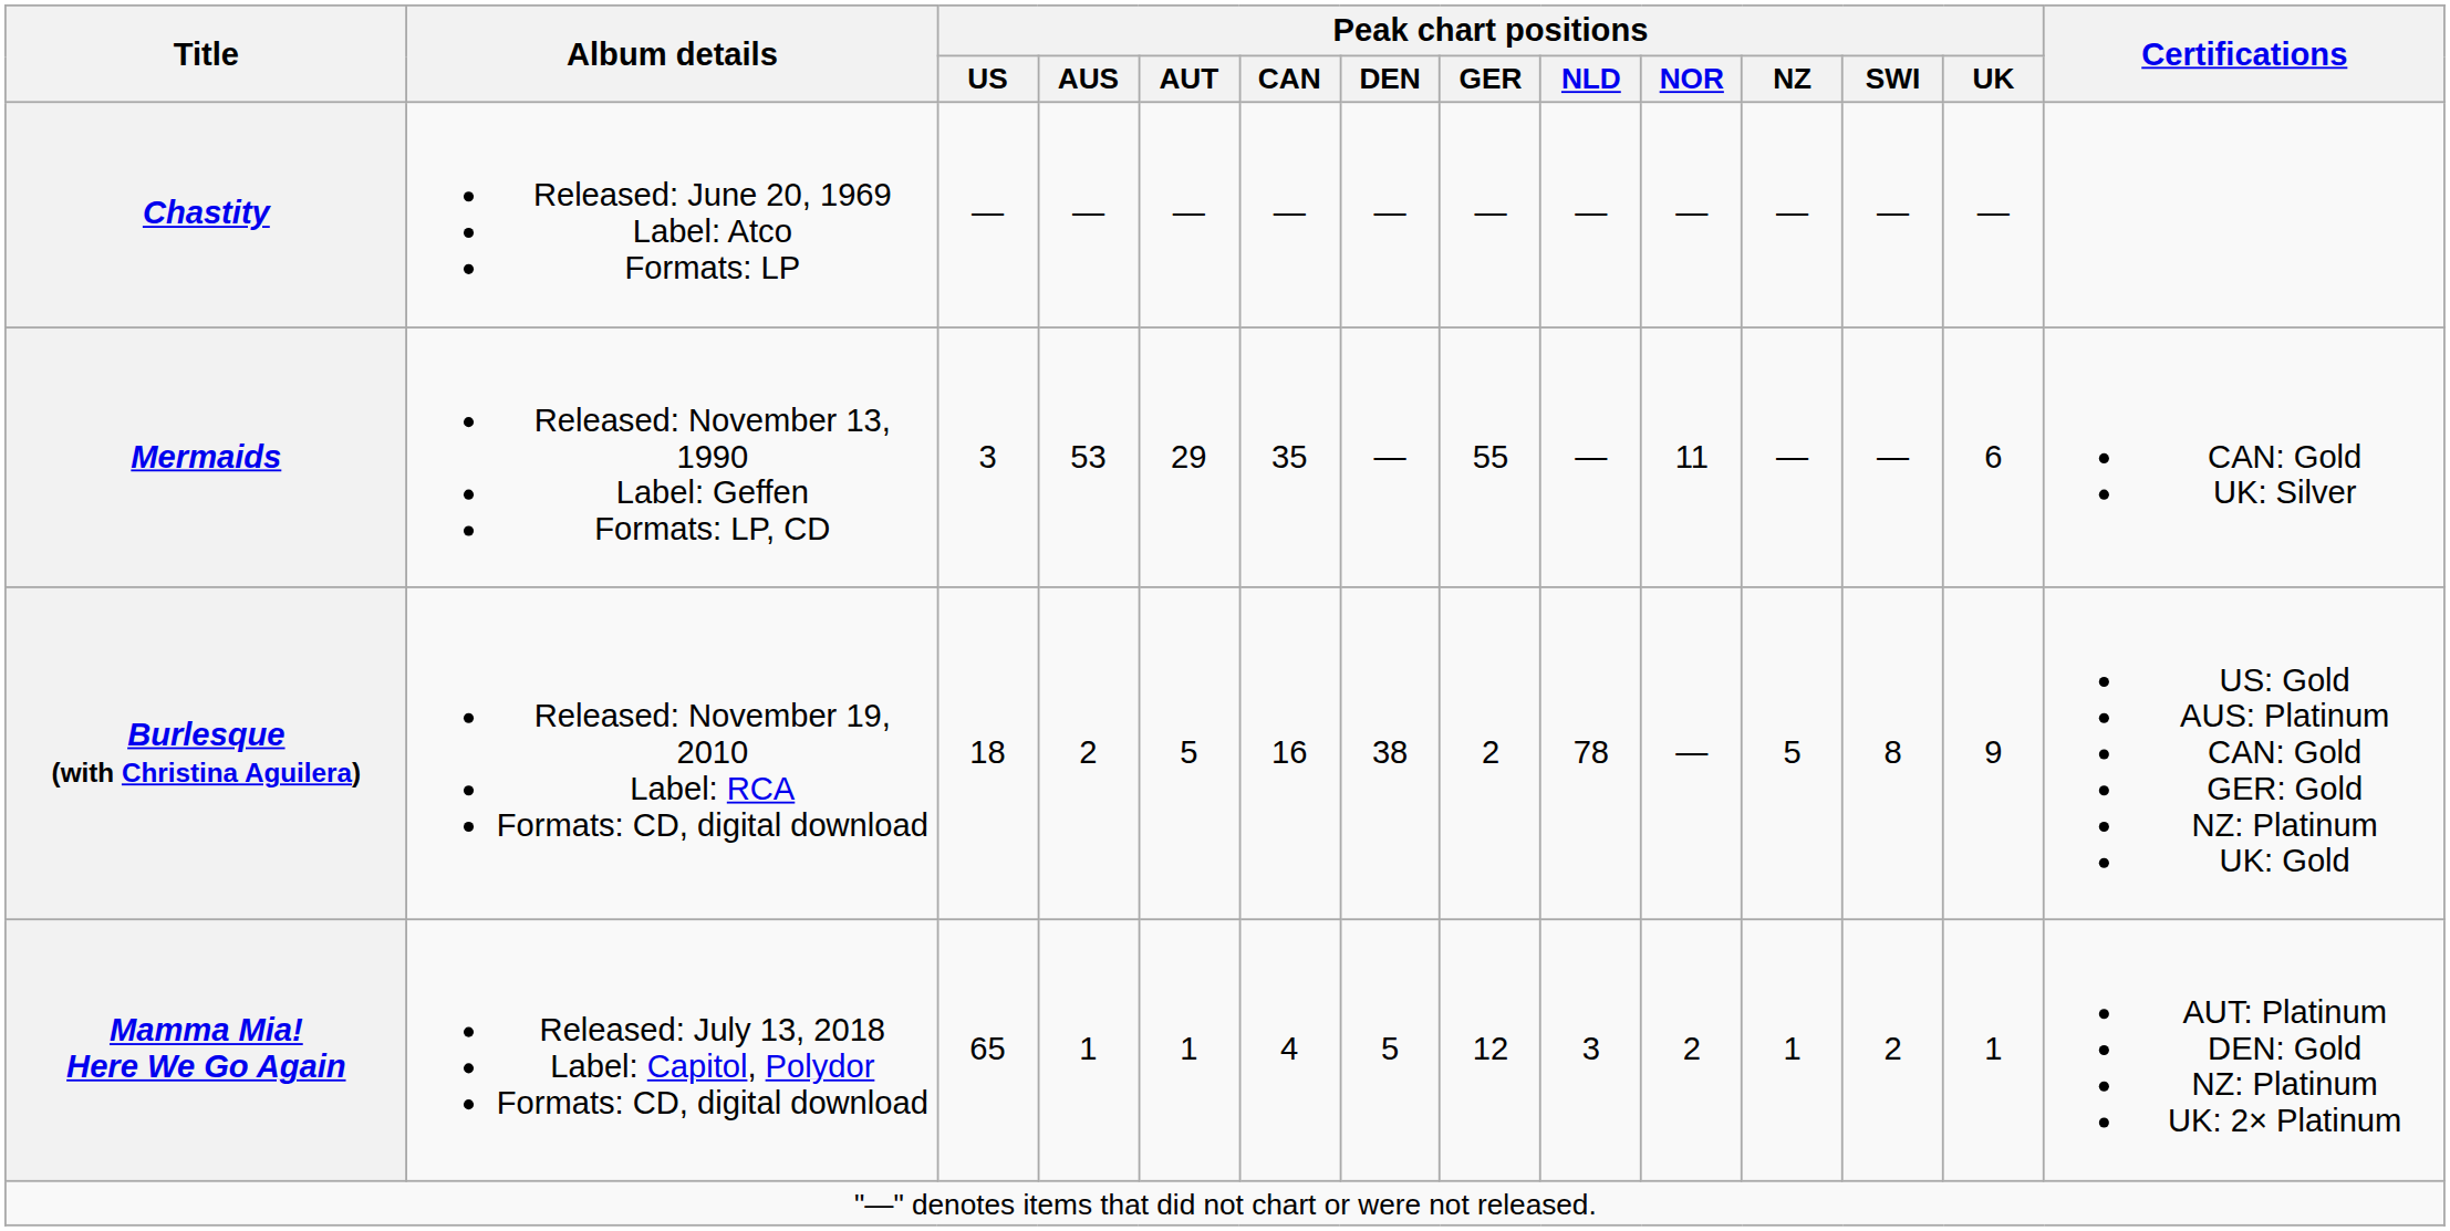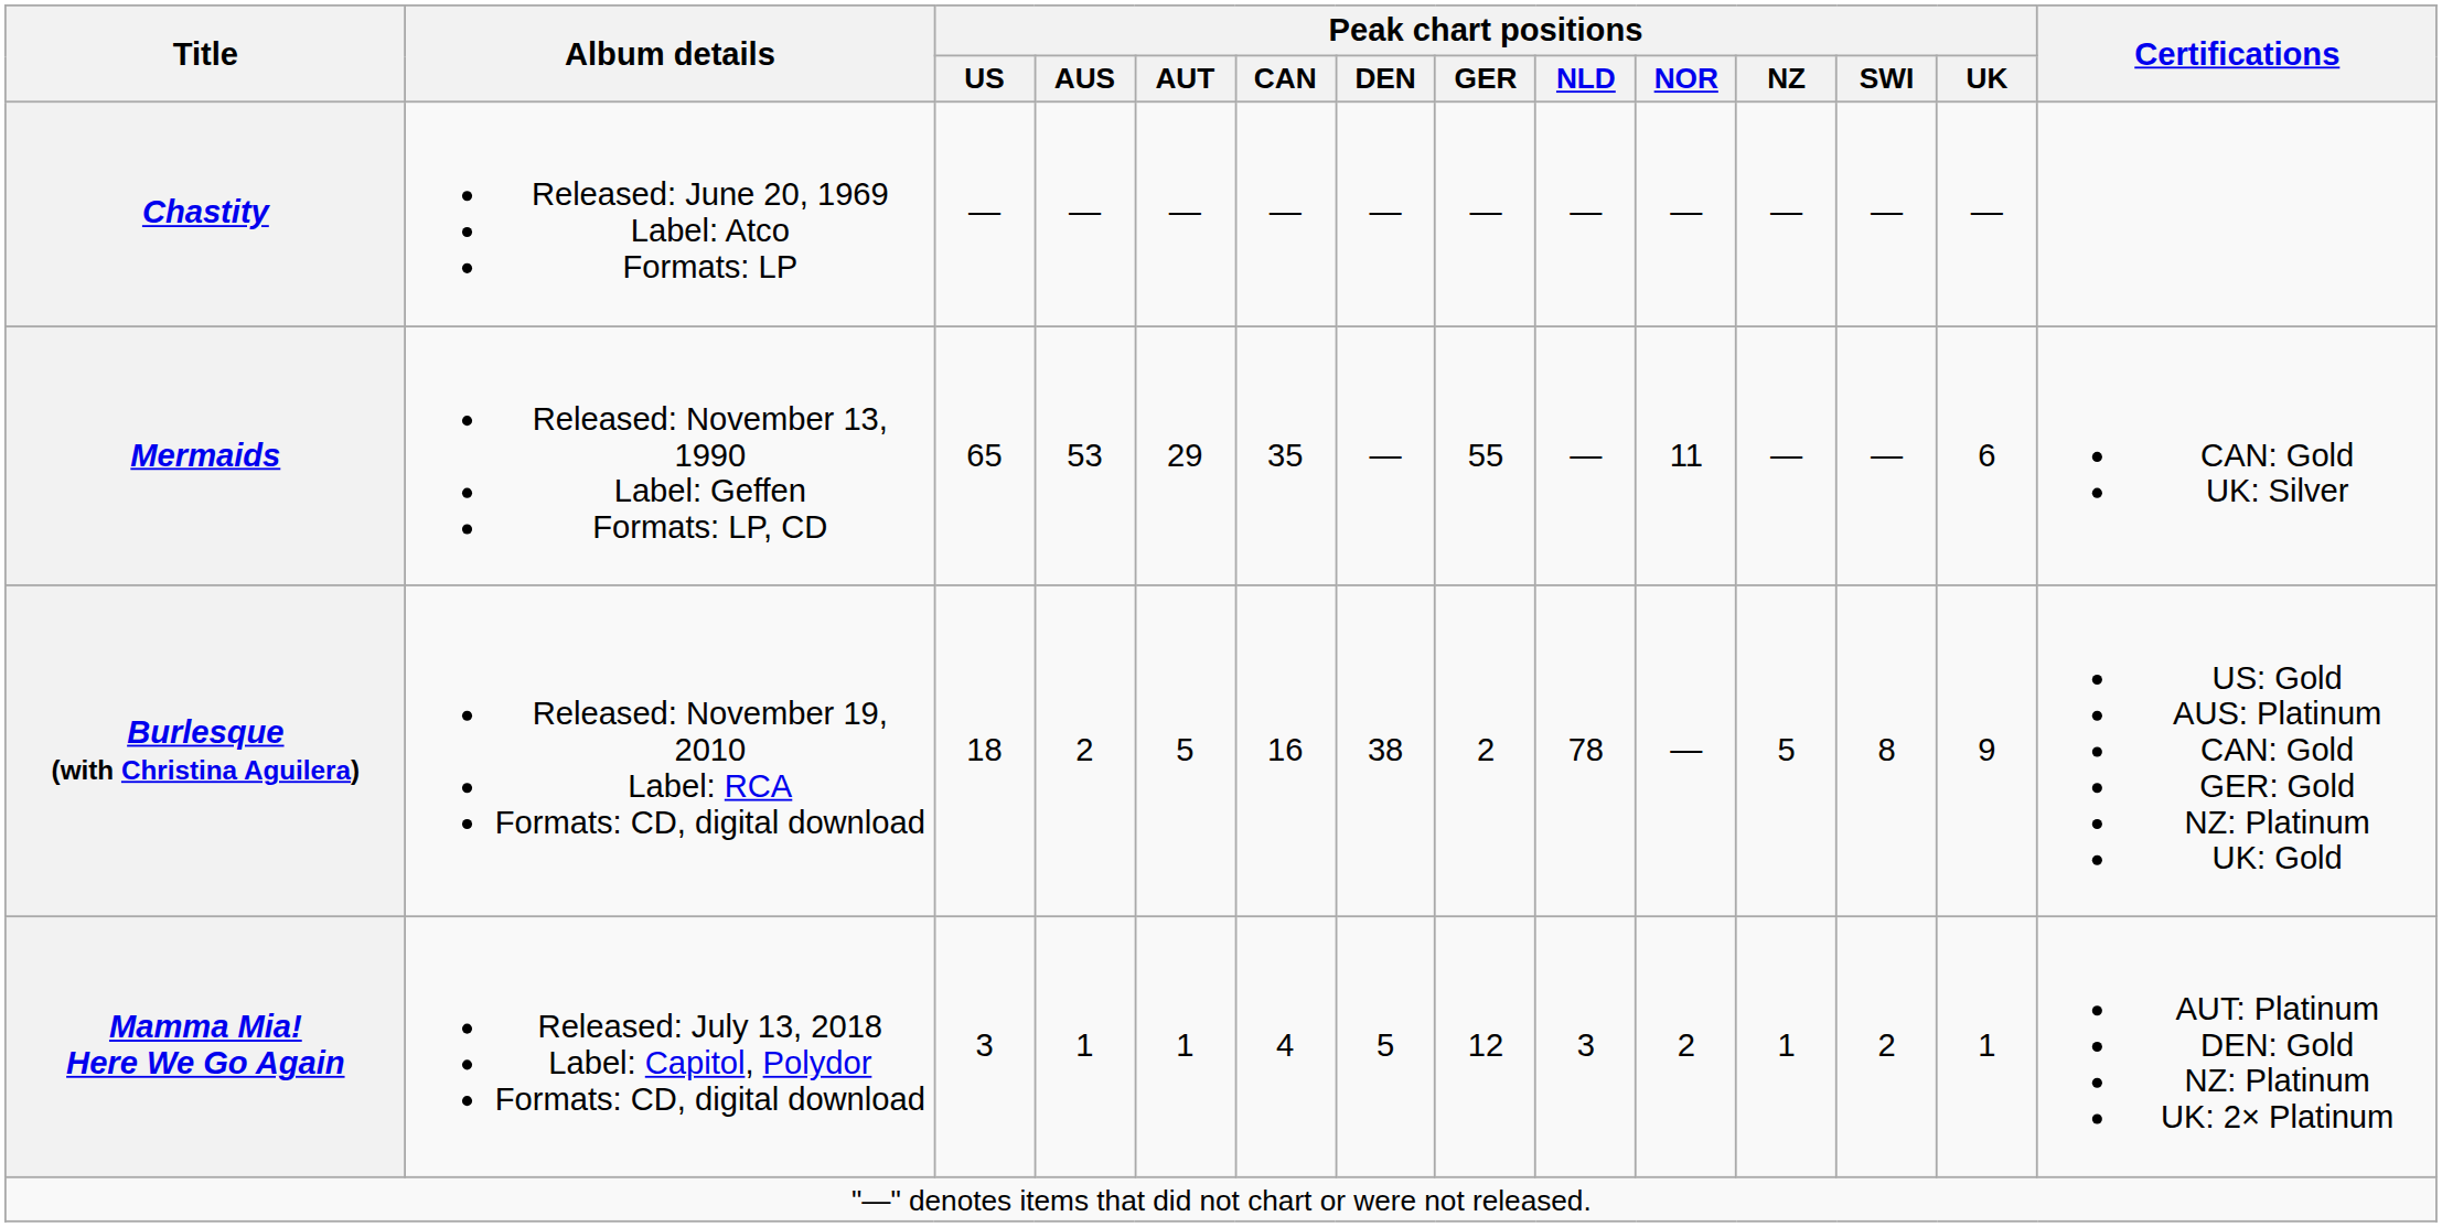 <table class="wikitable plainrowheaders" style="text-align:center;">
 <tr>
 <th scope="col" rowspan="2" style="width:12em;">Title</th>
 <th scope="col" rowspan="2" style="width:16em;">Album details</th>
 <th scope="col" colspan="11">Peak chart positions</th>
 <th scope="col" rowspan="2" style="width:12em;"><a href='#'>Certifications</a></th>
 </tr>
 <tr>
 <th scope="col" style="width:3em;font-size:90%;">US<br></th>
 <th scope="col" style="width:3em;font-size:90%;">AUS<br></th>
 <th scope="col" style="width:3em;font-size:90%;">AUT<br></th>
 <th scope="col" style="width:3em;font-size:90%;">CAN<br></th>
 <th scope="col" style="width:3em;font-size:90%;">DEN<br></th>
 <th scope="col" style="width:3em;font-size:90%;">GER<br></th>
 <th scope="col" style="width:3em;font-size:90%;"><a href='#'>NLD</a><br></th>
 <th scope="col" style="width:3em;font-size:90%;"><a href='#'>NOR</a><br></th>
 <th scope="col" style="width:3em;font-size:90%;">NZ<br></th>
 <th scope="col" style="width:3em;font-size:90%;">SWI<br></th>
 <th scope="col" style="width:3em;font-size:90%;">UK<br></th>
 </tr>
 <tr>
 <th scope="row"><em><a href='#'>Chastity</a></em></th>
 <td><br><ul><li>Released: June 20, 1969</li><li>Label: Atco</li><li>Formats: LP</li></ul></td>
 <td>—</td>
 <td>—</td>
 <td>—</td>
 <td>—</td>
 <td>—</td>
 <td>—</td>
 <td>—</td>
 <td>—</td>
 <td>—</td>
 <td>—</td>
 <td>—</td>
 <td></td>
 </tr>
 <tr>
 <th scope="row"><em><a href='#'>Mermaids</a></em></th>
 <td><br><ul><li>Released: November 13, 1990</li><li>Label: Geffen</li><li>Formats: LP, CD</li></ul></td>
-<td>3</td>
+<td>65</td>
 <td>53</td>
 <td>29</td>
 <td>35</td>
 <td>—</td>
 <td>55</td>
 <td>—</td>
 <td>11</td>
 <td>—</td>
 <td>—</td>
 <td>6<br></td>
 <td><br><ul><li>CAN: Gold</li><li>UK: Silver</li></ul></td>
 </tr>
 <tr>
 <th scope="row"><em><a href='#'>Burlesque</a></em><br><small>(with <a href='#'>Christina Aguilera</a>)</small></th>
 <td><br><ul><li>Released: November 19, 2010</li><li>Label: <a href='#'>RCA</a></li><li>Formats: CD, digital download</li></ul></td>
 <td>18</td>
 <td>2</td>
 <td>5</td>
 <td>16</td>
 <td>38</td>
 <td>2</td>
 <td>78</td>
 <td>—</td>
 <td>5</td>
 <td>8</td>
 <td>9<br></td>
 <td><br><ul><li>US: Gold</li><li>AUS: Platinum</li><li>CAN: Gold</li><li>GER: Gold</li><li>NZ: Platinum</li><li>UK: Gold</li></ul></td>
 </tr>
 <tr>
 <th scope="row"><em><a href='#'>Mamma Mia!<br>Here We Go Again</a></em></th>
 <td><br><ul><li>Released: July 13, 2018</li><li>Label: <a href='#'>Capitol</a>, <a href='#'>Polydor</a></li><li>Formats: CD, digital download</li></ul></td>
-<td>65</td>
+<td>3</td>
 <td>1</td>
 <td>1</td>
 <td>4</td>
 <td>5</td>
 <td>12</td>
 <td>3</td>
 <td>2</td>
 <td>1</td>
 <td>2</td>
 <td>1</td>
 <td><br><ul><li>AUT: Platinum</li><li>DEN: Gold</li><li>NZ: Platinum</li><li>UK: 2× Platinum</li></ul></td>
 </tr>
 <tr>
 <td colspan="15" style="text-align:center; font-size:90%;">"—" denotes items that did not chart or were not released.</td>
 </tr>
 </table>
